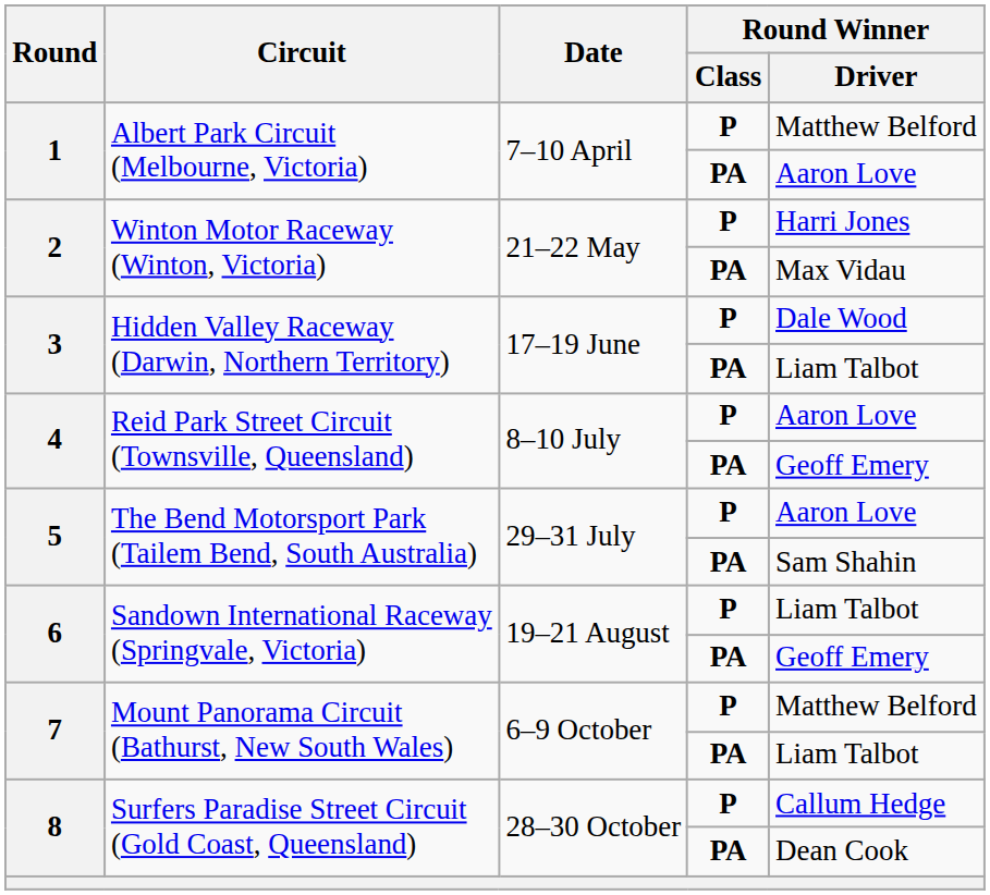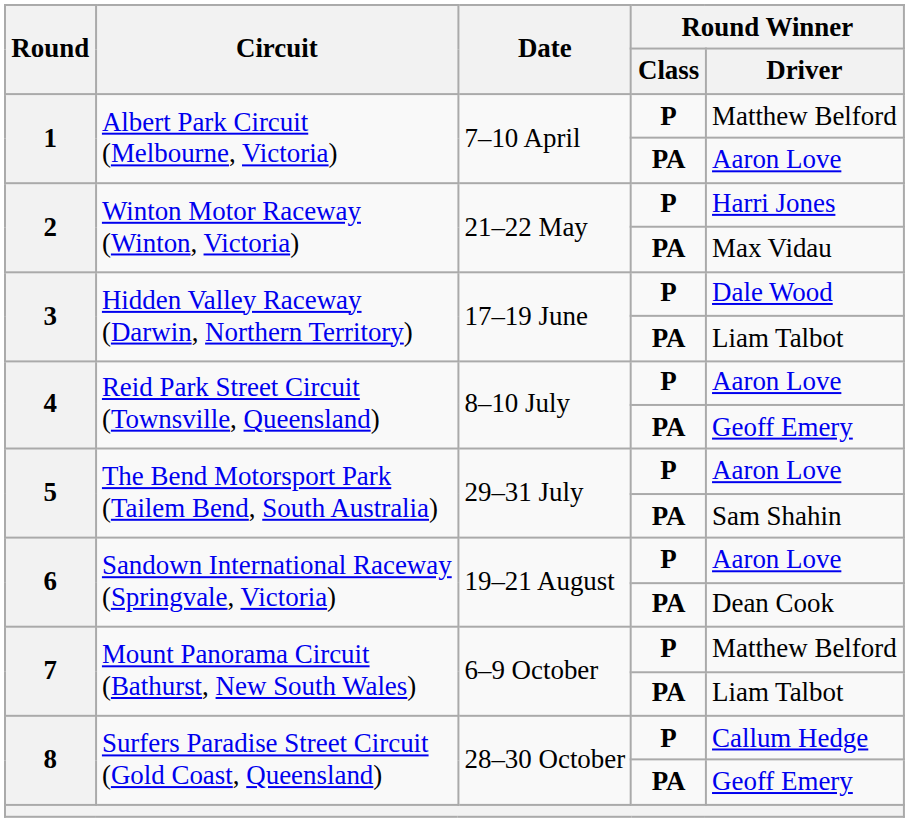 <table class="wikitable" style=font-size:85%;>
 <tr>
 <th rowspan=2>Round</th>
 <th rowspan=2>Circuit</th>
 <th rowspan=2>Date</th>
 <th colspan=2>Round Winner</th>
 </tr>
 <tr>
 <th>Class</th>
 <th>Driver</th>
 </tr>
 <tr>
 <th rowspan=2>1</th>
 <td rowspan=2> <a href='#'>Albert Park Circuit</a><br>(<a href='#'>Melbourne</a>, <a href='#'>Victoria</a>)</td>
 <td rowspan=2>7–10 April</td>
 <td align=center><strong><span>P</span></strong></td>
 <td> Matthew Belford</td>
 </tr>
 <tr>
 <td align=center><strong><span>PA</span></strong></td>
 <td> <a href='#'>Aaron Love</a></td>
 </tr>
 <tr>
 <th rowspan=2>2</th>
 <td rowspan=2> <a href='#'>Winton Motor Raceway</a><br>(<a href='#'>Winton</a>, <a href='#'>Victoria</a>)</td>
 <td rowspan=2>21–22 May</td>
 <td align=center><strong><span>P</span></strong></td>
 <td> <a href='#'>Harri Jones</a></td>
 </tr>
 <tr>
 <td align=center><strong><span>PA</span></strong></td>
 <td> Max Vidau</td>
 </tr>
 <tr>
 <th rowspan=2>3</th>
 <td rowspan=2> <a href='#'>Hidden Valley Raceway</a><br>(<a href='#'>Darwin</a>, <a href='#'>Northern Territory</a>)</td>
 <td rowspan=2>17–19 June</td>
 <td align=center><strong><span>P</span></strong></td>
 <td> <a href='#'>Dale Wood</a></td>
 </tr>
 <tr>
 <td align=center><strong><span>PA</span></strong></td>
 <td> Liam Talbot</td>
 </tr>
 <tr>
 <th rowspan=2>4</th>
 <td rowspan=2> <a href='#'>Reid Park Street Circuit</a><br>(<a href='#'>Townsville</a>, <a href='#'>Queensland</a>)</td>
 <td rowspan=2>8–10 July</td>
 <td align=center><strong><span>P</span></strong></td>
 <td> <a href='#'>Aaron Love</a></td>
 </tr>
 <tr>
 <td align=center><strong><span>PA</span></strong></td>
 <td> <a href='#'>Geoff Emery</a></td>
 </tr>
 <tr>
 <th rowspan=2>5</th>
 <td rowspan=2> <a href='#'>The Bend Motorsport Park</a><br>(<a href='#'>Tailem Bend</a>, <a href='#'>South Australia</a>)</td>
 <td rowspan=2>29–31 July</td>
 <td align=center><strong><span>P</span></strong></td>
 <td> <a href='#'>Aaron Love</a></td>
 </tr>
 <tr>
 <td align=center><strong><span>PA</span></strong></td>
 <td> Sam Shahin</td>
 </tr>
 <tr>
 <th rowspan=2>6</th>
 <td rowspan=2> <a href='#'>Sandown International Raceway</a><br>(<a href='#'>Springvale</a>, <a href='#'>Victoria</a>)</td>
 <td rowspan=2>19–21 August</td>
 <td align=center><strong><span>P</span></strong></td>
-<td> Liam Talbot</td>
+<td> <a href='#'>Aaron Love</a></td>
 </tr>
 <tr>
 <td align=center><strong><span>PA</span></strong></td>
-<td> <a href='#'>Geoff Emery</a></td>
+<td> Dean Cook</td>
 </tr>
 <tr>
 <th rowspan=2>7</th>
 <td rowspan=2> <a href='#'>Mount Panorama Circuit</a><br>(<a href='#'>Bathurst</a>, <a href='#'>New South Wales</a>)</td>
 <td rowspan=2>6–9 October</td>
 <td align=center><strong><span>P</span></strong></td>
 <td> Matthew Belford</td>
 </tr>
 <tr>
 <td align=center><strong><span>PA</span></strong></td>
 <td> Liam Talbot</td>
 </tr>
 <tr>
 <th rowspan=2>8</th>
 <td rowspan=2> <a href='#'>Surfers Paradise Street Circuit</a><br>(<a href='#'>Gold Coast</a>, <a href='#'>Queensland</a>)</td>
 <td rowspan=2>28–30 October</td>
 <td align=center><strong><span>P</span></strong></td>
 <td> <a href='#'>Callum Hedge</a></td>
 </tr>
 <tr>
 <td align=center><strong><span>PA</span></strong></td>
-<td> Dean Cook</td>
+<td> <a href='#'>Geoff Emery</a></td>
 </tr>
 <tr>
 <th colspan=5></th>
 </tr>
 </table>
